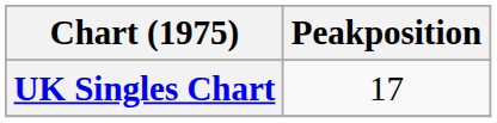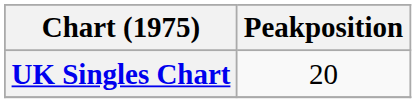 <table class="wikitable plainrowheaders" style="text-align:center;">
 <tr>
 <th>Chart (1975)</th>
 <th>Peakposition</th>
 </tr>
 <tr>
 <th scope="row"><a href='#'>UK Singles Chart</a></th>
-<td>17</td>
+<td>20</td>
 </tr>
 <tr>
 </tr>
 </table>
